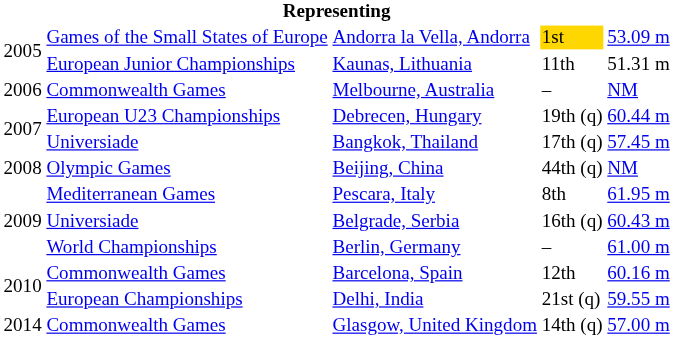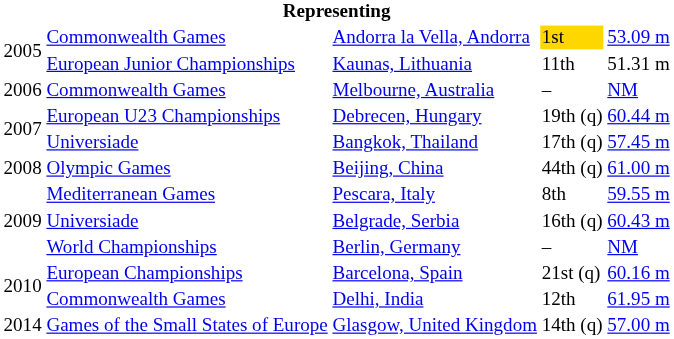 <table>
 <tr>
 <th colspan="5">Representing </th>
 </tr>
 <tr>
 <td rowspan=2>2005</td>
-<td><a href='#'>Games of the Small States of Europe</a></td>
+<td><a href='#'>Commonwealth Games</a></td>
 <td><a href='#'>Andorra la Vella, Andorra</a></td>
 <td bgcolor=gold>1st</td>
 <td><a href='#'>53.09 m</a></td>
 </tr>
 <tr>
 <td><a href='#'>European Junior Championships</a></td>
 <td><a href='#'>Kaunas, Lithuania</a></td>
 <td>11th</td>
 <td>51.31 m</td>
 </tr>
 <tr>
 <td>2006</td>
 <td><a href='#'>Commonwealth Games</a></td>
 <td><a href='#'>Melbourne, Australia</a></td>
 <td>–</td>
 <td><a href='#'>NM</a></td>
 </tr>
 <tr>
 <td rowspan=2>2007</td>
 <td><a href='#'>European U23 Championships</a></td>
 <td><a href='#'>Debrecen, Hungary</a></td>
 <td>19th (q)</td>
 <td><a href='#'>60.44 m</a></td>
 </tr>
 <tr>
 <td><a href='#'>Universiade</a></td>
 <td><a href='#'>Bangkok, Thailand</a></td>
 <td>17th (q)</td>
 <td><a href='#'>57.45 m</a></td>
 </tr>
 <tr>
 <td>2008</td>
 <td><a href='#'>Olympic Games</a></td>
 <td><a href='#'>Beijing, China</a></td>
 <td>44th (q)</td>
-<td><a href='#'>NM</a></td>
+<td><a href='#'>61.00 m</a></td>
 </tr>
 <tr>
 <td rowspan=3>2009</td>
 <td><a href='#'>Mediterranean Games</a></td>
 <td><a href='#'>Pescara, Italy</a></td>
 <td>8th</td>
-<td><a href='#'>61.95 m</a></td>
+<td><a href='#'>59.55 m</a></td>
 </tr>
 <tr>
 <td><a href='#'>Universiade</a></td>
 <td><a href='#'>Belgrade, Serbia</a></td>
 <td>16th (q)</td>
 <td><a href='#'>60.43 m</a></td>
 </tr>
 <tr>
 <td><a href='#'>World Championships</a></td>
 <td><a href='#'>Berlin, Germany</a></td>
 <td>–</td>
-<td><a href='#'>61.00 m</a></td>
+<td><a href='#'>NM</a></td>
 </tr>
 <tr>
 <td rowspan=2>2010</td>
-<td><a href='#'>Commonwealth Games</a></td>
+<td><a href='#'>European Championships</a></td>
 <td><a href='#'>Barcelona, Spain</a></td>
-<td>12th</td>
+<td>21st (q)</td>
 <td><a href='#'>60.16 m</a></td>
 </tr>
 <tr>
-<td><a href='#'>European Championships</a></td>
+<td><a href='#'>Commonwealth Games</a></td>
 <td><a href='#'>Delhi, India</a></td>
-<td>21st (q)</td>
-<td><a href='#'>59.55 m</a></td>
+<td>12th</td>
+<td><a href='#'>61.95 m</a></td>
 </tr>
 <tr>
 <td>2014</td>
-<td><a href='#'>Commonwealth Games</a></td>
+<td><a href='#'>Games of the Small States of Europe</a></td>
 <td><a href='#'>Glasgow, United Kingdom</a></td>
 <td>14th (q)</td>
 <td><a href='#'>57.00 m</a></td>
 </tr>
 </table>
